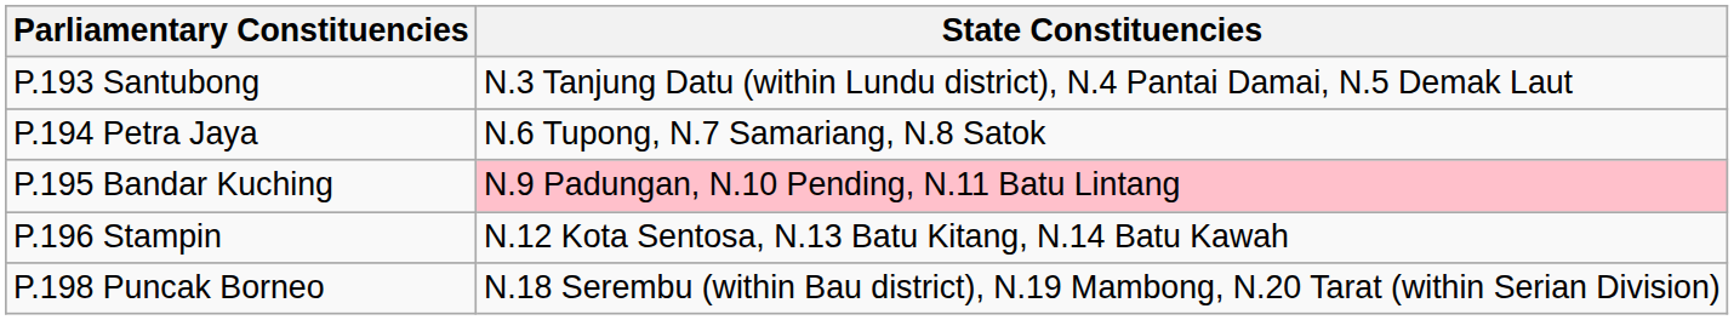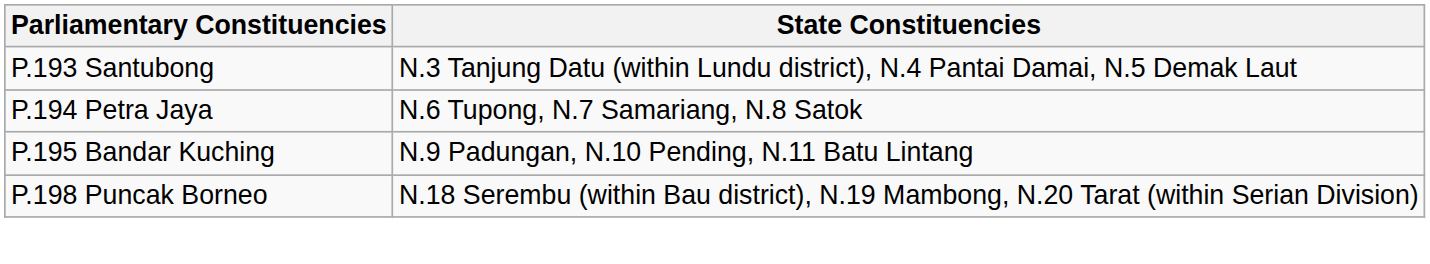 <table class="wikitable">
 <tr>
 <th>Parliamentary Constituencies</th>
 <th>State Constituencies</th>
 </tr>
 <tr>
 <td>P.193 Santubong</td>
 <td>N.3 Tanjung Datu (within Lundu district), N.4 Pantai Damai, N.5 Demak Laut</td>
 </tr>
 <tr>
 <td>P.194 Petra Jaya</td>
 <td>N.6 Tupong, N.7 Samariang, N.8 Satok</td>
 </tr>
 <tr>
 <td>P.195 Bandar Kuching</td>
-<td style="background: pink;">N.9 Padungan, N.10 Pending, N.11 Batu Lintang</td>
-</tr>
-<tr>
-<td>P.196 Stampin</td>
-<td>N.12 Kota Sentosa, N.13 Batu Kitang, N.14 Batu Kawah</td>
+<td>N.9 Padungan, N.10 Pending, N.11 Batu Lintang</td>
 </tr>
 <tr>
 <td>P.198 Puncak Borneo</td>
 <td>N.18 Serembu (within Bau district), N.19 Mambong, N.20 Tarat (within Serian Division)</td>
 </tr>
 </table>
